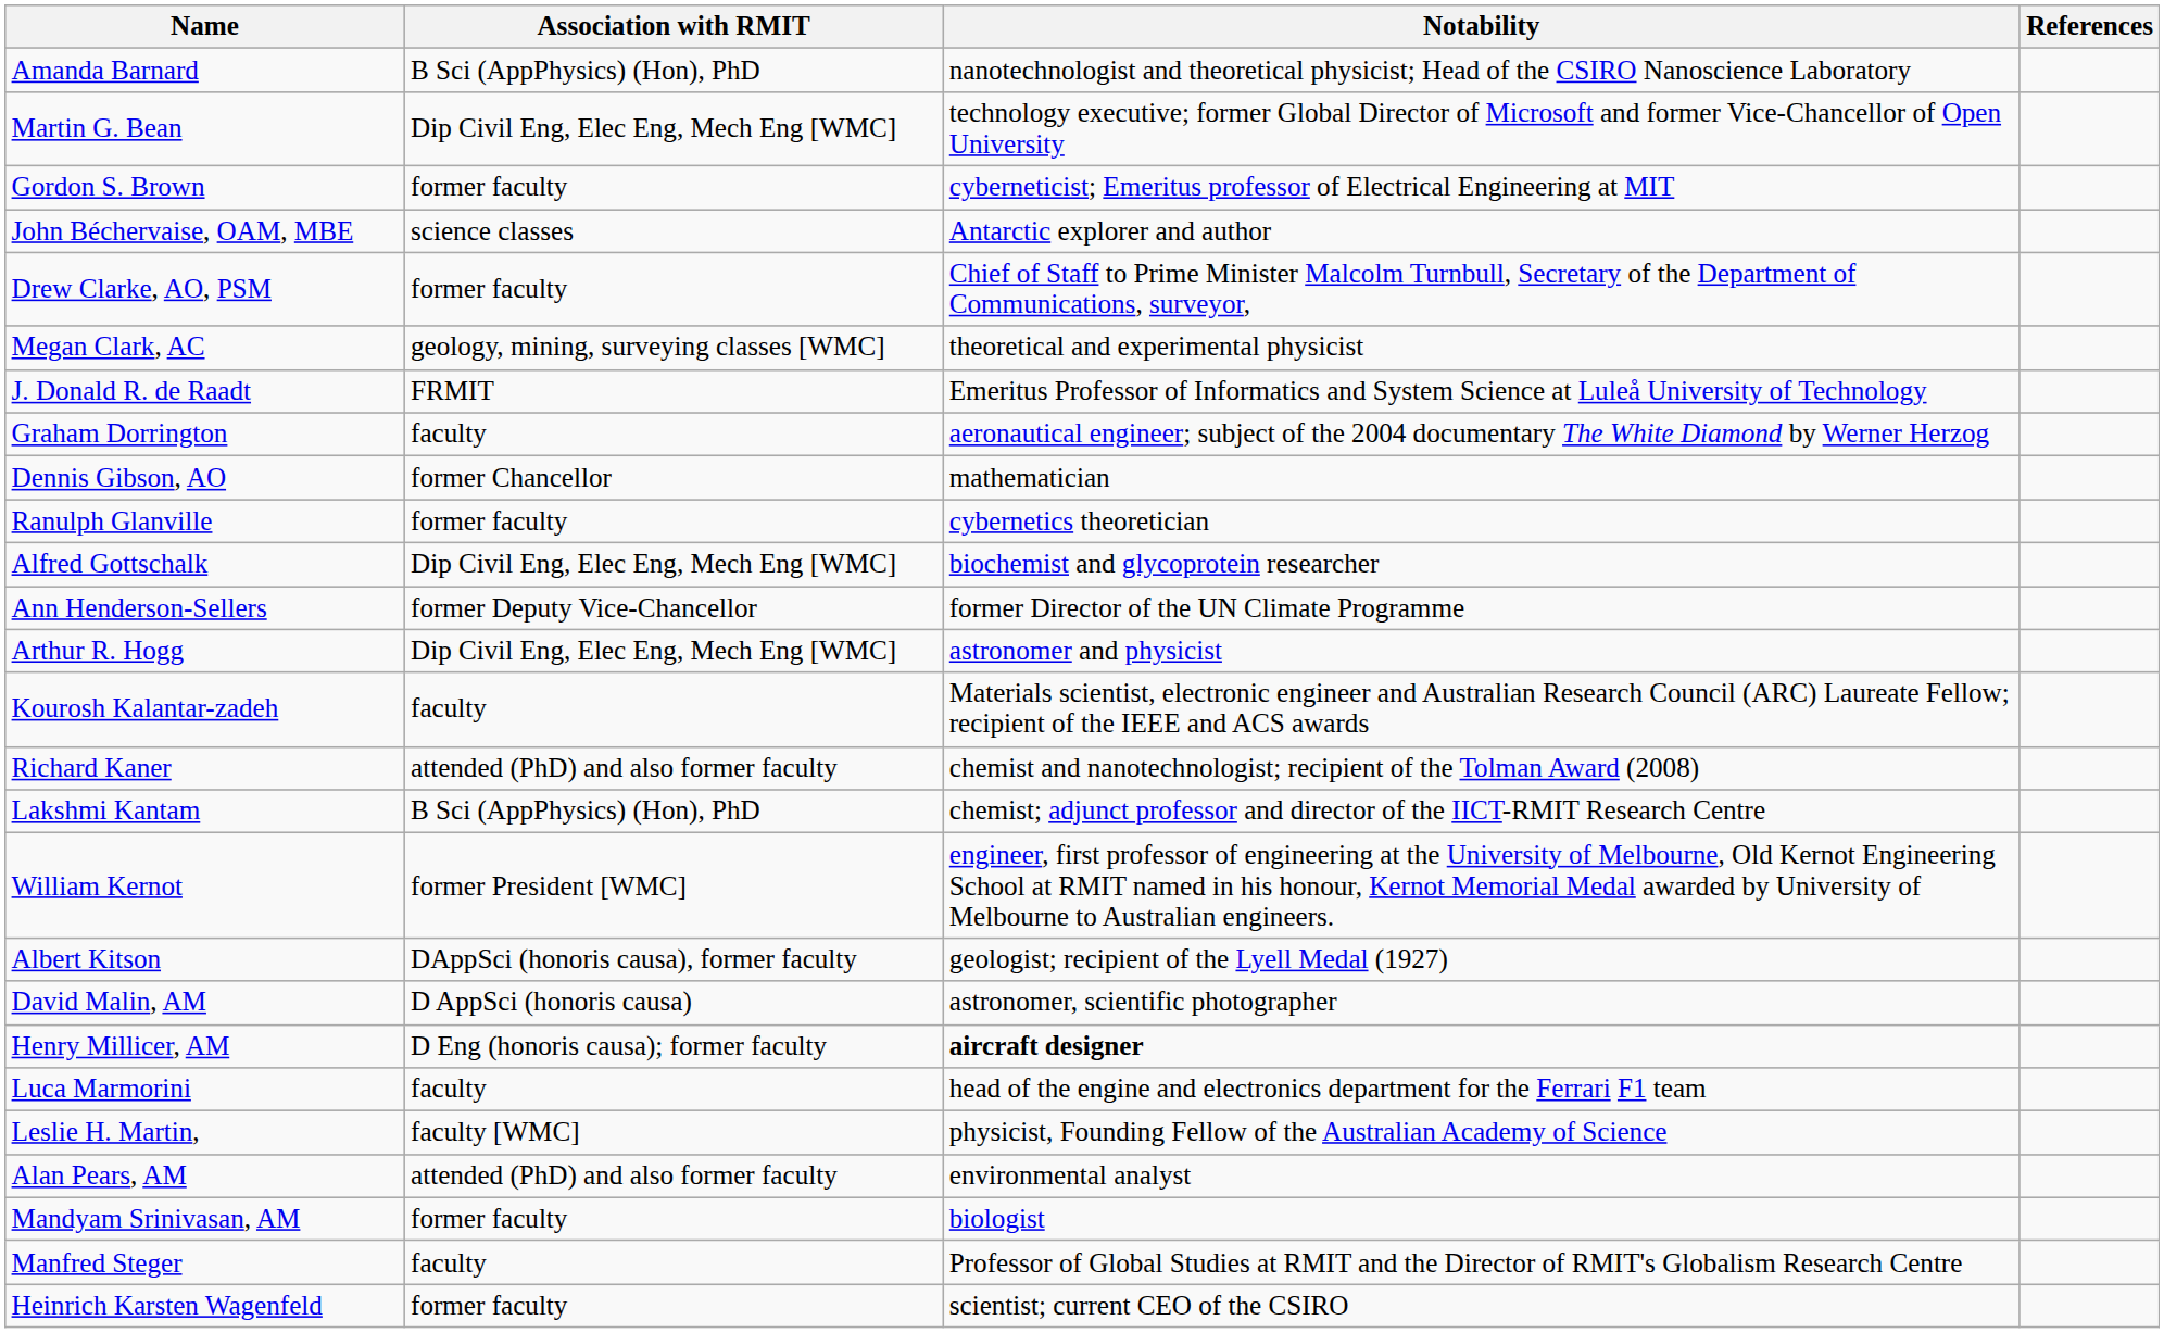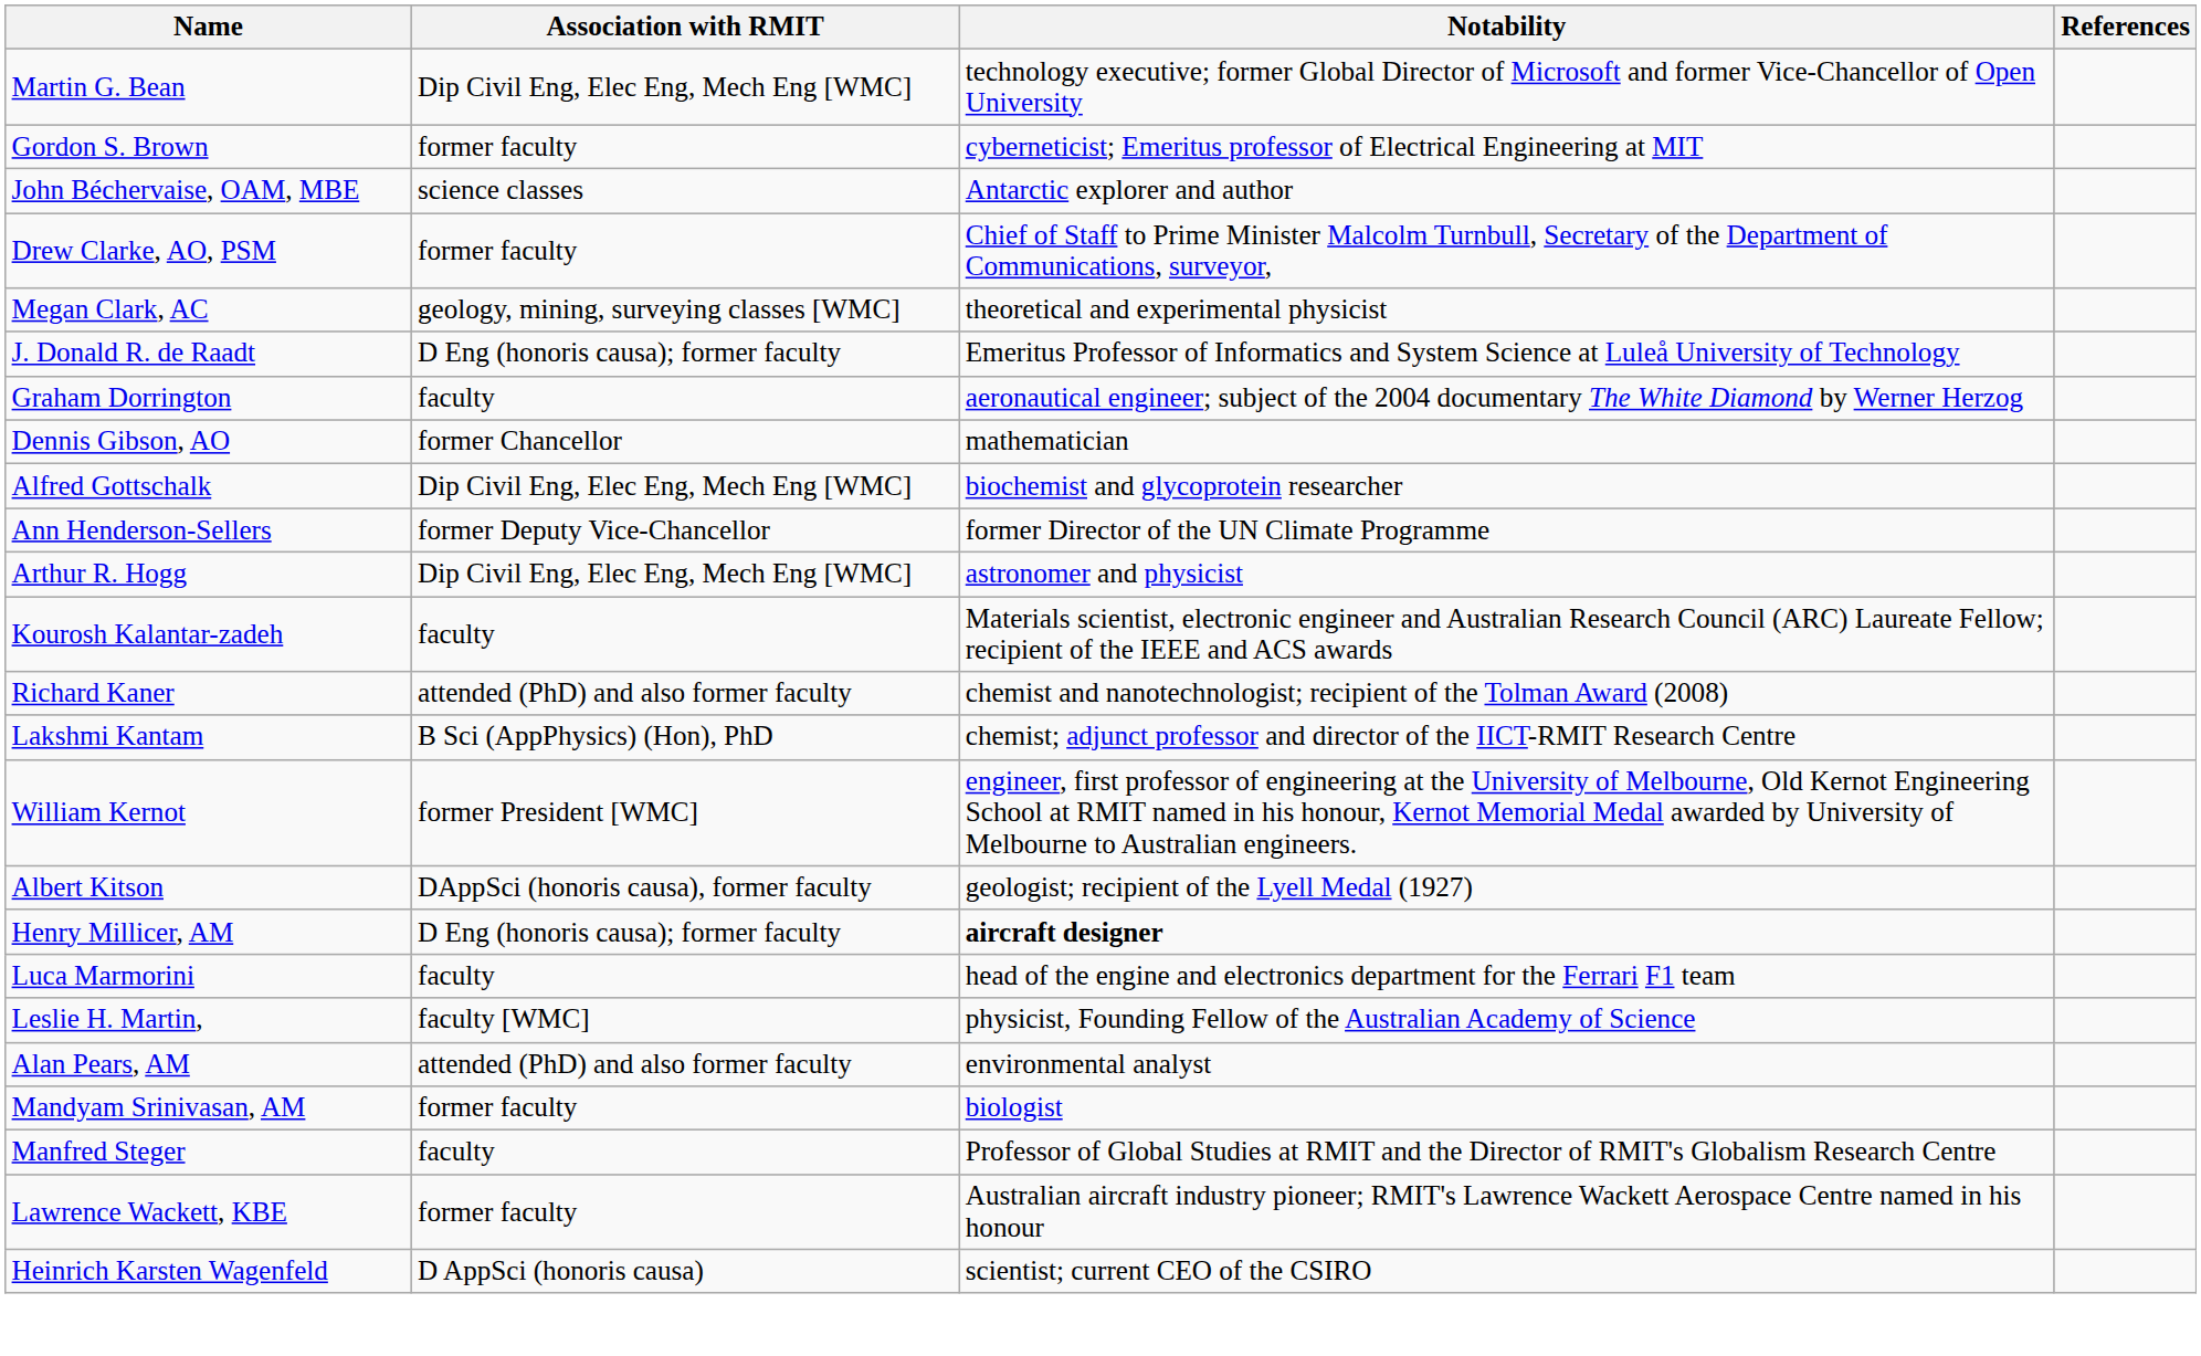 <table class="wikitable sortable" style="width:100%">
 <tr>
 <th style="width:*;">Name</th>
 <th style="width:25%;">Association with RMIT</th>
 <th style="width:50%;">Notability</th>
 <th style="width:5%;" class="unsortable">References</th>
-</tr>
-<tr>
-<td><a href='#'>Amanda Barnard</a></td>
-<td>B Sci (AppPhysics) (Hon), PhD</td>
-<td>nanotechnologist and theoretical physicist; Head of the <a href='#'>CSIRO</a> Nanoscience Laboratory</td>
-<td></td>
 </tr>
 <tr>
 <td><a href='#'>Martin G. Bean</a></td>
 <td>Dip Civil Eng, Elec Eng, Mech Eng [WMC]</td>
 <td>technology executive; former Global Director of <a href='#'>Microsoft</a> and former Vice-Chancellor of <a href='#'>Open University</a></td>
 <td></td>
 </tr>
 <tr>
 <td><a href='#'>Gordon S. Brown</a></td>
 <td>former faculty</td>
 <td><a href='#'>cyberneticist</a>; <a href='#'>Emeritus professor</a> of Electrical Engineering at <a href='#'>MIT</a></td>
 <td></td>
 </tr>
 <tr>
 <td><a href='#'>John Béchervaise</a>, <a href='#'>OAM</a>, <a href='#'>MBE</a></td>
 <td>science classes</td>
 <td><a href='#'>Antarctic</a> explorer and author</td>
 <td></td>
 </tr>
 <tr>
 <td><a href='#'>Drew Clarke</a>, <a href='#'>AO</a>, <a href='#'>PSM</a></td>
 <td>former faculty</td>
 <td><a href='#'>Chief of Staff</a> to Prime Minister <a href='#'>Malcolm Turnbull</a>, <a href='#'>Secretary</a> of the <a href='#'>Department of Communications</a>, <a href='#'>surveyor</a>,</td>
 </tr>
 <tr>
 <td><a href='#'>Megan Clark</a>, <a href='#'>AC</a></td>
 <td>geology, mining, surveying classes [WMC]</td>
 <td>theoretical and experimental physicist</td>
 <td></td>
 </tr>
 <tr>
 <td><a href='#'>J. Donald R. de Raadt</a></td>
-<td>FRMIT</td>
+<td>D Eng (honoris causa); former faculty</td>
 <td>Emeritus Professor of Informatics and System Science at <a href='#'>Luleå University of Technology</a></td>
 <td></td>
 </tr>
 <tr>
 <td><a href='#'>Graham Dorrington</a></td>
 <td>faculty</td>
 <td><a href='#'>aeronautical engineer</a>; subject of the 2004 documentary <em><a href='#'>The White Diamond</a></em> by <a href='#'>Werner Herzog</a></td>
 <td></td>
 </tr>
 <tr>
 <td><a href='#'>Dennis Gibson</a>, <a href='#'>AO</a></td>
 <td>former Chancellor</td>
 <td>mathematician</td>
-<td></td>
-</tr>
-<tr>
-<td><a href='#'>Ranulph Glanville</a></td>
-<td>former faculty</td>
-<td><a href='#'>cybernetics</a> theoretician</td>
 <td></td>
 </tr>
 <tr>
 <td><a href='#'>Alfred Gottschalk</a></td>
 <td>Dip Civil Eng, Elec Eng, Mech Eng [WMC]</td>
 <td><a href='#'>biochemist</a> and <a href='#'>glycoprotein</a> researcher</td>
 <td></td>
 </tr>
 <tr>
 <td><a href='#'>Ann Henderson-Sellers</a></td>
 <td>former Deputy Vice-Chancellor</td>
 <td>former Director of the UN Climate Programme</td>
 <td></td>
 </tr>
 <tr>
 <td><a href='#'>Arthur R. Hogg</a></td>
 <td>Dip Civil Eng, Elec Eng, Mech Eng [WMC]</td>
 <td><a href='#'>astronomer</a> and <a href='#'>physicist</a></td>
 <td></td>
 </tr>
 <tr>
 <td><a href='#'>Kourosh Kalantar-zadeh</a></td>
 <td>faculty</td>
 <td>Materials scientist, electronic engineer and Australian Research Council (ARC) Laureate Fellow; recipient of the IEEE and ACS awards</td>
 <td></td>
 </tr>
 <tr>
 <td><a href='#'>Richard Kaner</a></td>
 <td>attended (PhD) and also former faculty</td>
 <td>chemist and nanotechnologist; recipient of the <a href='#'>Tolman Award</a> (2008)</td>
 <td></td>
 </tr>
 <tr>
 <td><a href='#'>Lakshmi Kantam</a></td>
 <td>B Sci (AppPhysics) (Hon), PhD</td>
 <td>chemist; <a href='#'>adjunct professor</a> and director of the <a href='#'>IICT</a>-RMIT Research Centre</td>
 <td></td>
 </tr>
 <tr>
 <td><a href='#'>William Kernot</a></td>
 <td>former President [WMC]</td>
 <td><a href='#'>engineer</a>, first professor of engineering at the <a href='#'>University of Melbourne</a>, Old Kernot Engineering School at RMIT named in his honour, <a href='#'>Kernot Memorial Medal</a> awarded by University of Melbourne to Australian engineers.</td>
 <td></td>
 </tr>
 <tr>
 <td><a href='#'>Albert Kitson</a></td>
 <td>DAppSci (honoris causa), former faculty</td>
 <td>geologist; recipient of the <a href='#'>Lyell Medal</a> (1927)</td>
 <td></td>
 </tr>
 <tr>
-<td><a href='#'>David Malin</a>, <a href='#'>AM</a></td>
-<td>D AppSci (honoris causa)</td>
-<td>astronomer, scientific photographer</td>
-<td></td>
-</tr>
-<tr>
 <td><a href='#'>Henry Millicer</a>, <a href='#'>AM</a></td>
 <td>D Eng (honoris causa); former faculty</td>
 <td><strong>aircraft designer</strong></td>
 <td></td>
 </tr>
 <tr>
 <td><a href='#'>Luca Marmorini</a></td>
 <td>faculty</td>
 <td>head of the engine and electronics department for the <a href='#'>Ferrari</a> <a href='#'>F1</a> team</td>
 <td></td>
 </tr>
 <tr>
 <td><a href='#'>Leslie H. Martin</a>, </td>
 <td>faculty [WMC]</td>
 <td>physicist, Founding Fellow of the <a href='#'>Australian Academy of Science</a></td>
 <td></td>
 </tr>
 <tr>
 <td><a href='#'>Alan Pears</a>, <a href='#'>AM</a></td>
 <td>attended (PhD) and also former faculty</td>
 <td>environmental analyst</td>
 <td></td>
 </tr>
 <tr>
 <td><a href='#'>Mandyam Srinivasan</a>, <a href='#'>AM</a></td>
 <td>former faculty</td>
 <td><a href='#'>biologist</a></td>
 <td></td>
 </tr>
 <tr>
 <td><a href='#'>Manfred Steger</a></td>
 <td>faculty</td>
 <td>Professor of Global Studies at RMIT and the Director of RMIT's Globalism Research Centre</td>
 <td></td>
 </tr>
 <tr>
+<td><a href='#'>Lawrence Wackett</a>, <a href='#'>KBE</a></td>
+<td>former faculty</td>
+<td>Australian aircraft industry pioneer; RMIT's Lawrence Wackett Aerospace Centre named in his honour</td>
+<td></td>
+</tr>
+<tr>
 <td><a href='#'>Heinrich Karsten Wagenfeld</a></td>
-<td>former faculty</td>
+<td>D AppSci (honoris causa)</td>
 <td>scientist; current CEO of the CSIRO</td>
 <td></td>
 </tr>
 </table>
